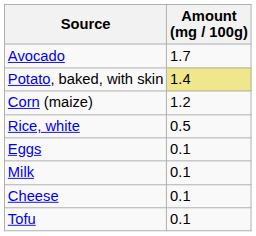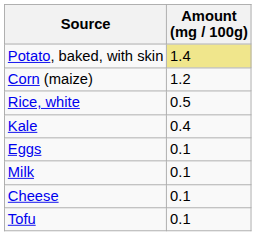 <table class="wikitable">
 <tr>
 <th>Source</th>
 <th>Amount<br> (mg / 100g)</th>
-</tr>
-<tr>
-<td><a href='#'>Avocado</a></td>
-<td>1.7</td>
 </tr>
 <tr>
 <td><a href='#'>Potato</a>, baked, with skin</td>
 <td style="background: khaki;">1.4</td>
 </tr>
 <tr>
 <td><a href='#'>Corn</a> (maize)</td>
 <td>1.2</td>
 </tr>
 <tr>
 <td><a href='#'>Rice, white</a></td>
 <td>0.5</td>
+</tr>
+<tr>
+<td><a href='#'>Kale</a></td>
+<td>0.4</td>
 </tr>
 <tr>
 <td><a href='#'>Eggs</a></td>
 <td>0.1</td>
 </tr>
 <tr>
 <td><a href='#'>Milk</a></td>
 <td>0.1</td>
 </tr>
 <tr>
 <td><a href='#'>Cheese</a></td>
 <td>0.1</td>
 </tr>
 <tr>
 <td><a href='#'>Tofu</a></td>
 <td>0.1</td>
 </tr>
 </table>
